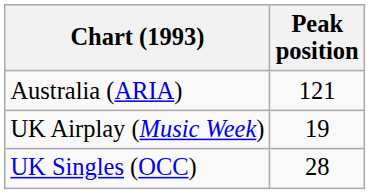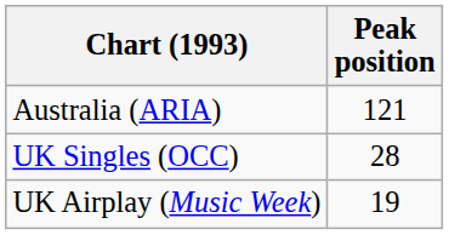 <table class="wikitable sortable">
 <tr>
 <th>Chart (1993)</th>
 <th>Peak<br>position</th>
 </tr>
 <tr>
 <td>Australia (<a href='#'>ARIA</a>)</td>
 <td align="center">121</td>
 </tr>
 <tr>
+<td><a href='#'>UK Singles</a> (<a href='#'>OCC</a>)</td>
+<td align="center">28</td>
+</tr>
+<tr>
 <td>UK Airplay (<em><a href='#'>Music Week</a></em>)</td>
 <td align="center">19</td>
 </tr>
-<tr>
-<td><a href='#'>UK Singles</a> (<a href='#'>OCC</a>)</td>
-<td align="center">28</td>
-</tr>
 </table>
